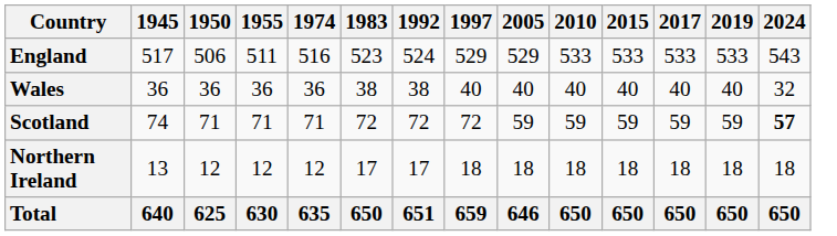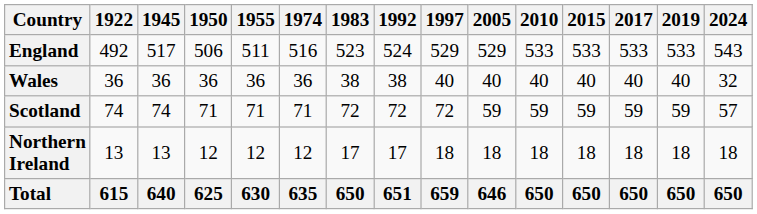 <table class="wikitable" style="text-align:center">
 <tr>
 <th>Country</th>
+<th>1922</th>
 <th>1945</th>
 <th>1950</th>
 <th>1955</th>
 <th>1974</th>
 <th>1983</th>
 <th>1992</th>
 <th>1997</th>
 <th>2005</th>
 <th>2010</th>
 <th>2015</th>
 <th>2017</th>
 <th>2019</th>
 <th>2024</th>
 </tr>
 <tr>
 <th scope="row" style="text-align:left">England</th>
+<td>492</td>
 <td>517</td>
 <td>506</td>
 <td>511</td>
 <td>516</td>
 <td>523</td>
 <td>524</td>
 <td>529</td>
 <td>529</td>
 <td>533</td>
 <td>533</td>
 <td>533</td>
 <td>533</td>
 <td>543</td>
 </tr>
 <tr>
 <th scope="row" style="text-align:left">Wales</th>
 <td>36</td>
 <td>36</td>
 <td>36</td>
 <td>36</td>
+<td>36</td>
 <td>38</td>
 <td>38</td>
 <td>40</td>
 <td>40</td>
 <td>40</td>
 <td>40</td>
 <td>40</td>
 <td>40</td>
 <td>32</td>
 </tr>
 <tr>
 <th scope="row" style="text-align:left">Scotland</th>
 <td>74</td>
+<td>74</td>
 <td>71</td>
 <td>71</td>
 <td>71</td>
 <td>72</td>
 <td>72</td>
 <td>72</td>
 <td>59</td>
 <td>59</td>
 <td>59</td>
 <td>59</td>
 <td>59</td>
-<td><strong>57</strong></td>
+<td>57</td>
 </tr>
 <tr>
 <th scope="row" style="text-align:left">Northern Ireland</th>
+<td>13</td>
 <td>13</td>
 <td>12</td>
 <td>12</td>
 <td>12</td>
 <td>17</td>
 <td>17</td>
 <td>18</td>
 <td>18</td>
 <td>18</td>
 <td>18</td>
 <td>18</td>
 <td>18</td>
 <td>18</td>
 </tr>
 <tr>
 <th scope="row" style="text-align:left">Total</th>
+<th>615</th>
 <th>640</th>
 <th>625</th>
 <th>630</th>
 <th>635</th>
 <th>650</th>
 <th>651</th>
 <th>659</th>
 <th>646</th>
 <th>650</th>
 <th>650</th>
 <th>650</th>
 <th>650</th>
 <th>650</th>
 </tr>
 </table>
